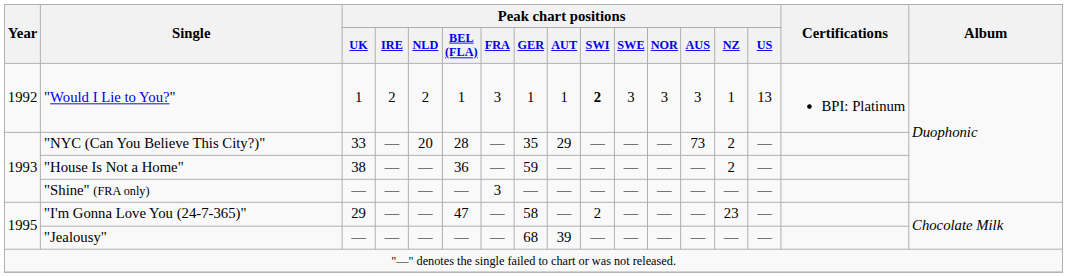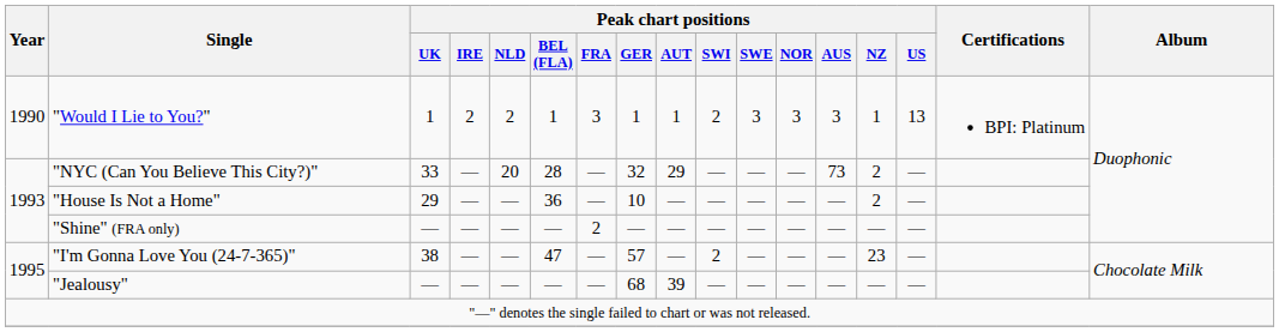 <table class="wikitable" style="text-align:center;">
 <tr>
 <th rowspan="2">Year</th>
 <th rowspan="2" style="width:20em;">Single</th>
 <th colspan="13">Peak chart positions</th>
 <th scope="col" rowspan="2">Certifications</th>
 <th rowspan="2" style="width:10em;">Album</th>
 </tr>
 <tr style="font-size:smaller;">
 <th width="30"><a href='#'>UK</a><br></th>
 <th width="30"><a href='#'>IRE</a><br></th>
 <th width="30"><a href='#'>NLD</a><br></th>
 <th width="30"><a href='#'>BEL<br>(FLA)</a><br></th>
 <th width="30"><a href='#'>FRA</a><br></th>
 <th width="30"><a href='#'>GER</a><br></th>
 <th width="30"><a href='#'>AUT</a><br></th>
 <th width="30"><a href='#'>SWI</a><br></th>
 <th width="30"><a href='#'>SWE</a><br></th>
 <th width="30"><a href='#'>NOR</a><br></th>
 <th width="30"><a href='#'>AUS</a><br></th>
 <th width="30"><a href='#'>NZ</a><br></th>
 <th width="30"><a href='#'>US</a><br></th>
 </tr>
 <tr>
-<td rowspan="1">1992</td>
+<td rowspan="1">1990</td>
 <td align="left">"<a href='#'>Would I Lie to You?</a>"</td>
 <td>1</td>
 <td>2</td>
 <td>2</td>
 <td>1</td>
 <td>3</td>
 <td>1</td>
 <td>1</td>
-<td><strong>2</strong></td>
+<td>2</td>
 <td>3</td>
 <td>3</td>
 <td>3</td>
 <td>1</td>
 <td>13</td>
 <td><br><ul><li>BPI: Platinum</li></ul></td>
 <td align="left" rowspan="4"><em>Duophonic</em></td>
 </tr>
 <tr>
 <td rowspan="3">1993</td>
 <td align="left">"NYC (Can You Believe This City?)"</td>
 <td>33</td>
 <td>—</td>
 <td>20</td>
 <td>28</td>
 <td>—</td>
-<td>35</td>
+<td>32</td>
 <td>29</td>
 <td>—</td>
 <td>—</td>
 <td>—</td>
 <td>73</td>
 <td>2</td>
 <td>—</td>
 <td></td>
 </tr>
 <tr>
 <td align="left">"House Is Not a Home"</td>
-<td>38</td>
+<td>29</td>
 <td>—</td>
 <td>—</td>
 <td>36</td>
 <td>—</td>
-<td>59</td>
+<td>10</td>
 <td>—</td>
 <td>—</td>
 <td>—</td>
 <td>—</td>
 <td>—</td>
 <td>2</td>
 <td>—</td>
 <td></td>
 </tr>
 <tr>
 <td align="left">"Shine" <small>(FRA only)</small></td>
 <td>—</td>
 <td>—</td>
 <td>—</td>
 <td>—</td>
-<td>3</td>
+<td>2</td>
 <td>—</td>
 <td>—</td>
 <td>—</td>
 <td>—</td>
 <td>—</td>
 <td>—</td>
 <td>—</td>
 <td>—</td>
 <td></td>
 </tr>
 <tr>
 <td rowspan="2">1995</td>
 <td align="left">"I'm Gonna Love You (24-7-365)"</td>
-<td>29</td>
+<td>38</td>
 <td>—</td>
 <td>—</td>
 <td>47</td>
 <td>—</td>
-<td>58</td>
+<td>57</td>
 <td>—</td>
 <td>2</td>
 <td>—</td>
 <td>—</td>
 <td>—</td>
 <td>23</td>
 <td>—</td>
 <td></td>
 <td align="left" rowspan="2"><em>Chocolate Milk </em></td>
 </tr>
 <tr>
 <td align="left">"Jealousy"</td>
 <td>—</td>
 <td>—</td>
 <td>—</td>
 <td>—</td>
 <td>—</td>
 <td>68</td>
 <td>39</td>
 <td>—</td>
 <td>—</td>
 <td>—</td>
 <td>—</td>
 <td>—</td>
 <td>—</td>
 <td></td>
 </tr>
 <tr>
 <td align="center" colspan="20"><small>"—" denotes the single failed to chart or was not released.</small></td>
 </tr>
 <tr>
 </tr>
 </table>
